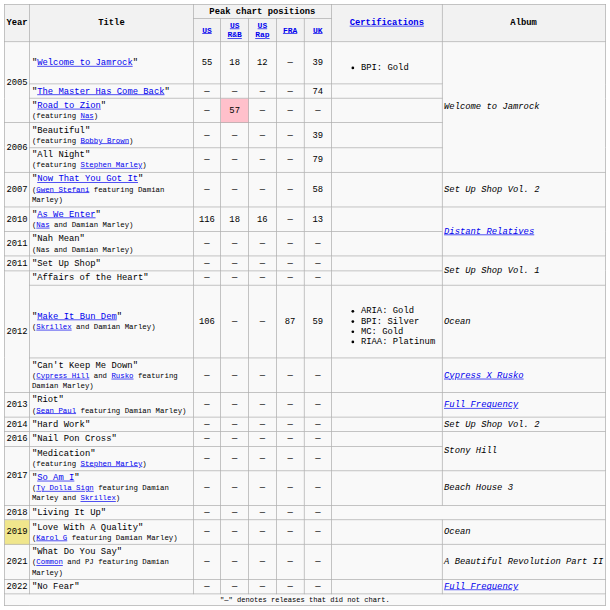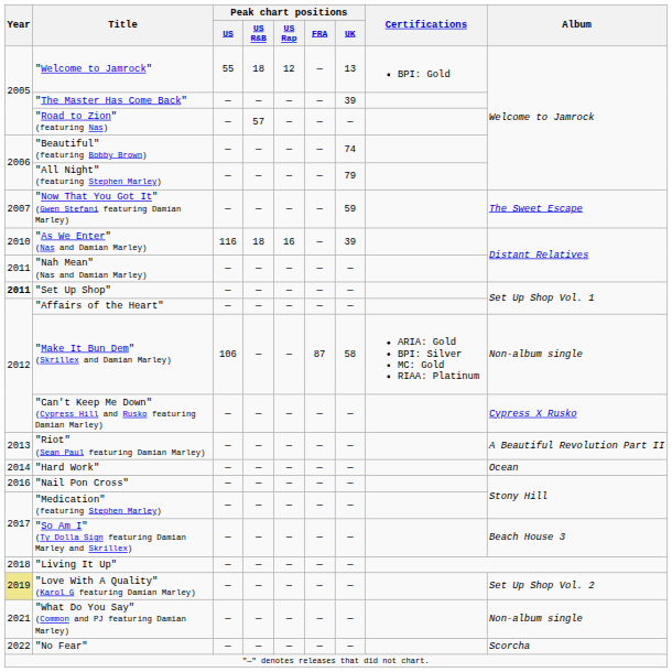 <table class="wikitable">
 <tr>
 <th rowspan="2">Year</th>
 <th scope="col" rowspan="2" style="width:18em;">Title</th>
 <th colspan="5">Peak chart positions</th>
 <th scope="col" rowspan="2" style="width:12em;"><a href='#'>Certifications</a></th>
 <th rowspan="2">Album</th>
 </tr>
 <tr>
 <th style="width:3em;font-size:90%;"><a href='#'>US</a></th>
 <th style="width:3em;font-size:90%;"><a href='#'>US<br>R&B</a></th>
 <th style="width:3em;font-size:90%;"><a href='#'>US<br>Rap</a></th>
 <th style="width:3em;font-size:90%;"><a href='#'>FRA</a><br></th>
 <th style="width:3em;font-size:90%;"><a href='#'>UK</a><br></th>
 </tr>
 <tr>
 <td rowspan="3">2005</td>
 <td>"<a href='#'>Welcome to Jamrock</a>"</td>
 <td style="text-align:center;">55</td>
 <td style="text-align:center;">18</td>
 <td style="text-align:center;">12</td>
 <td style="text-align:center;">—</td>
-<td style="text-align:center;">39</td>
+<td style="text-align:center;">13</td>
 <td><br><ul><li>BPI: Gold</li></ul></td>
 <td rowspan="5"><em>Welcome to Jamrock</em></td>
 </tr>
 <tr>
 <td>"<a href='#'>The Master Has Come Back</a>"</td>
 <td style="text-align:center;">—</td>
 <td style="text-align:center;">—</td>
 <td style="text-align:center;">—</td>
 <td style="text-align:center;">—</td>
-<td style="text-align:center;">74</td>
+<td style="text-align:center;">39</td>
 <td></td>
 </tr>
 <tr>
 <td>"<a href='#'>Road to Zion</a>"<br><small>(featuring <a href='#'>Nas</a>)</small></td>
 <td style="text-align:center;">—</td>
-<td style="background: pink; text-align:center;">57</td>
+<td style="text-align:center;">57</td>
 <td style="text-align:center;">—</td>
 <td style="text-align:center;">—</td>
 <td style="text-align:center;">—</td>
 <td></td>
 </tr>
 <tr>
 <td rowspan="2">2006</td>
 <td>"Beautiful"<br><small>(featuring <a href='#'>Bobby Brown</a>)</small></td>
 <td style="text-align:center;">—</td>
 <td style="text-align:center;">—</td>
 <td style="text-align:center;">—</td>
 <td style="text-align:center;">—</td>
-<td style="text-align:center;">39</td>
+<td style="text-align:center;">74</td>
 <td></td>
 </tr>
 <tr>
 <td>"All Night"<br><small>(featuring <a href='#'>Stephen Marley</a>)</small></td>
 <td style="text-align:center;">—</td>
 <td style="text-align:center;">—</td>
 <td style="text-align:center;">—</td>
 <td style="text-align:center;">—</td>
 <td style="text-align:center;">79</td>
 <td></td>
 </tr>
 <tr>
 <td>2007</td>
 <td>"<a href='#'>Now That You Got It</a>"<br><small>(<a href='#'>Gwen Stefani</a> featuring Damian Marley)</small></td>
 <td style="text-align:center;">—</td>
 <td style="text-align:center;">—</td>
 <td style="text-align:center;">—</td>
 <td style="text-align:center;">—</td>
-<td style="text-align:center;">58</td>
+<td style="text-align:center;">59</td>
 <td></td>
-<td><em>Set Up Shop Vol. 2</em></td>
+<td><em><a href='#'>The Sweet Escape</a></em></td>
 </tr>
 <tr>
 <td>2010</td>
 <td>"<a href='#'>As We Enter</a>"<br><small>(<a href='#'>Nas</a> and Damian Marley)</small></td>
 <td style="text-align:center;">116</td>
 <td style="text-align:center;">18</td>
 <td style="text-align:center;">16</td>
 <td style="text-align:center;">—</td>
-<td style="text-align:center;">13</td>
+<td style="text-align:center;">39</td>
 <td></td>
 <td rowspan="2"><em><a href='#'>Distant Relatives</a></em></td>
 </tr>
 <tr>
 <td>2011</td>
 <td>"Nah Mean"<br><small>(Nas and Damian Marley)</small></td>
 <td style="text-align:center;">—</td>
 <td style="text-align:center;">—</td>
 <td style="text-align:center;">—</td>
 <td style="text-align:center;">—</td>
 <td style="text-align:center;">—</td>
 <td></td>
 </tr>
 <tr>
-<td>2011</td>
+<td><strong>2011</strong></td>
 <td>"Set Up Shop"</td>
 <td style="text-align:center;">—</td>
 <td style="text-align:center;">—</td>
 <td style="text-align:center;">—</td>
 <td style="text-align:center;">—</td>
 <td style="text-align:center;">—</td>
 <td></td>
 <td rowspan="2"><em>Set Up Shop Vol. 1</em></td>
 </tr>
 <tr>
 <td rowspan="3">2012</td>
 <td>"Affairs of the Heart"</td>
 <td style="text-align:center;">—</td>
 <td style="text-align:center;">—</td>
 <td style="text-align:center;">—</td>
 <td style="text-align:center;">—</td>
 <td style="text-align:center;">—</td>
 <td></td>
 </tr>
 <tr>
 <td>"<a href='#'>Make It Bun Dem</a>"<br><small>(<a href='#'>Skrillex</a> and Damian Marley)</small></td>
 <td style="text-align:center;">106</td>
 <td style="text-align:center;">—</td>
 <td style="text-align:center;">—</td>
 <td style="text-align:center;">87</td>
-<td style="text-align:center;">59</td>
+<td style="text-align:center;">58</td>
 <td><br><ul><li>ARIA: Gold</li><li>BPI: Silver</li><li>MC: Gold</li><li>RIAA: Platinum</li></ul></td>
-<td><em>Ocean</em></td>
+<td><em>Non-album single</em></td>
 </tr>
 <tr>
 <td>"Can't Keep Me Down"<br><small>(<a href='#'>Cypress Hill</a> and <a href='#'>Rusko</a> featuring Damian Marley)</small></td>
 <td style="text-align:center;">—</td>
 <td style="text-align:center;">—</td>
 <td style="text-align:center;">—</td>
 <td style="text-align:center;">—</td>
 <td style="text-align:center;">—</td>
 <td></td>
 <td><em><a href='#'>Cypress X Rusko</a></em></td>
 </tr>
 <tr>
 <td>2013</td>
 <td>"Riot"<br><small>(<a href='#'>Sean Paul</a> featuring Damian Marley)</small></td>
 <td style="text-align:center;">—</td>
 <td style="text-align:center;">—</td>
 <td style="text-align:center;">—</td>
 <td style="text-align:center;">—</td>
 <td style="text-align:center;">—</td>
 <td></td>
-<td><em><a href='#'>Full Frequency</a></em></td>
+<td><em>A Beautiful Revolution Part II</em></td>
 </tr>
 <tr>
 <td>2014</td>
 <td>"Hard Work"</td>
 <td style="text-align:center;">—</td>
 <td style="text-align:center;">—</td>
 <td style="text-align:center;">—</td>
 <td style="text-align:center;">—</td>
 <td style="text-align:center;">—</td>
 <td></td>
-<td><em>Set Up Shop Vol. 2</em></td>
+<td><em>Ocean</em></td>
 </tr>
 <tr>
 <td>2016</td>
 <td>"Nail Pon Cross"</td>
 <td style="text-align:center;">—</td>
 <td style="text-align:center;">—</td>
 <td style="text-align:center;">—</td>
 <td style="text-align:center;">—</td>
 <td style="text-align:center;">—</td>
 <td></td>
 <td rowspan="2"><em>Stony Hill</em></td>
 </tr>
 <tr>
 <td rowspan="2">2017</td>
 <td>"Medication"<br><small>(featuring <a href='#'>Stephen Marley</a>)</small></td>
 <td style="text-align:center;">—</td>
 <td style="text-align:center;">—</td>
 <td style="text-align:center;">—</td>
 <td style="text-align:center;">—</td>
 <td style="text-align:center;">—</td>
 <td></td>
 </tr>
 <tr>
 <td>"<a href='#'>So Am I</a>"<br><small>(<a href='#'>Ty Dolla Sign</a> featuring Damian Marley and <a href='#'>Skrillex</a>)</small></td>
 <td style="text-align:center;">—</td>
 <td style="text-align:center;">—</td>
 <td style="text-align:center;">—</td>
 <td style="text-align:center;">—</td>
 <td style="text-align:center;">—</td>
 <td></td>
 <td><em>Beach House 3</em></td>
 </tr>
 <tr>
 <td>2018</td>
 <td>"Living It Up"</td>
 <td style="text-align:center;">—</td>
 <td style="text-align:center;">—</td>
 <td style="text-align:center;">—</td>
 <td style="text-align:center;">—</td>
 <td style="text-align:center;">—</td>
 </tr>
 <tr>
 <td style="background: khaki;">2019</td>
 <td>"Love With A Quality"<br><small>(<a href='#'>Karol G</a> featuring Damian Marley)</small></td>
 <td style="text-align:center;">—</td>
 <td style="text-align:center;">—</td>
 <td style="text-align:center;">—</td>
 <td style="text-align:center;">—</td>
 <td style="text-align:center;">—</td>
 <td></td>
-<td><em>Ocean</em></td>
+<td><em>Set Up Shop Vol. 2</em></td>
 </tr>
 <tr>
 <td>2021</td>
 <td>"What Do You Say"<br><small>(<a href='#'>Common</a>  and PJ featuring Damian Marley)</small></td>
 <td style="text-align:center;">—</td>
 <td style="text-align:center;">—</td>
 <td style="text-align:center;">—</td>
 <td style="text-align:center;">—</td>
 <td style="text-align:center;">—</td>
 <td></td>
-<td><em>A Beautiful Revolution Part II</em></td>
+<td><em>Non-album single</em></td>
 </tr>
 <tr>
 <td>2022</td>
 <td>"No Fear"<br></td>
 <td style="text-align:center;">—</td>
 <td style="text-align:center;">—</td>
 <td style="text-align:center;">—</td>
 <td style="text-align:center;">—</td>
 <td style="text-align:center;">—</td>
 <td></td>
-<td><em><a href='#'>Full Frequency</a></em></td>
+<td><em>Scorcha</em></td>
 </tr>
 <tr>
 <td colspan="11" style="text-align:center; font-size:80%;">"—" denotes releases that did not chart.</td>
 </tr>
 </table>
